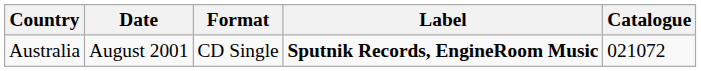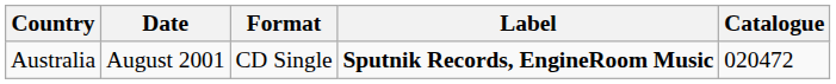 <table class="wikitable">
 <tr>
 <th>Country</th>
 <th>Date</th>
 <th>Format</th>
 <th>Label</th>
 <th>Catalogue</th>
 </tr>
 <tr>
 <td>Australia</td>
 <td>August 2001</td>
 <td>CD Single</td>
 <td><strong>Sputnik Records, EngineRoom Music</strong></td>
-<td>021072</td>
+<td>020472</td>
 </tr>
 </table>
